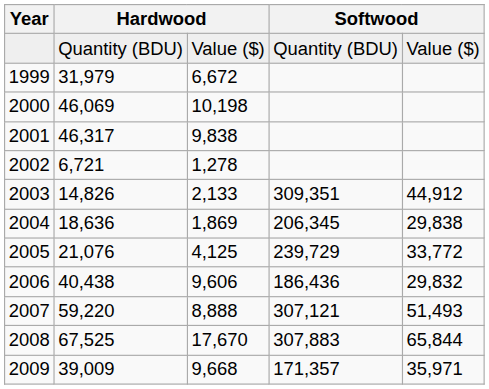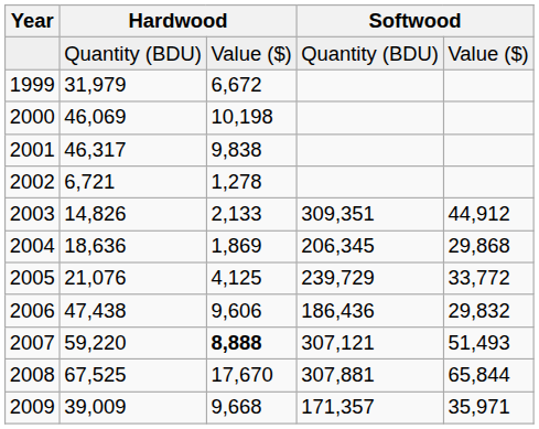 <table class="wikitable">
 <tr>
 <th>Year</th>
 <th colspan="2">Hardwood</th>
 <th colspan="2">Softwood</th>
 </tr>
 <tr>
 <td style="background:#efefef;"></td>
 <td style="background:#efefef;">Quantity (BDU)</td>
 <td style="background:#efefef;">Value ($)</td>
 <td style="background:#efefef;">Quantity (BDU)</td>
 <td style="background:#efefef;">Value ($)</td>
 </tr>
 <tr>
 <td>1999</td>
 <td>31,979</td>
 <td>6,672</td>
 <td></td>
 <td></td>
 </tr>
 <tr>
 <td>2000</td>
 <td>46,069</td>
 <td>10,198</td>
 <td></td>
 <td></td>
 </tr>
 <tr>
 <td>2001</td>
 <td>46,317</td>
 <td>9,838</td>
 <td></td>
 <td></td>
 </tr>
 <tr>
 <td>2002</td>
 <td>6,721</td>
 <td>1,278</td>
 <td></td>
 <td></td>
 </tr>
 <tr>
 <td>2003</td>
 <td>14,826</td>
 <td>2,133</td>
 <td>309,351</td>
 <td>44,912</td>
 </tr>
 <tr>
 <td>2004</td>
 <td>18,636</td>
 <td>1,869</td>
 <td>206,345</td>
-<td>29,838</td>
+<td>29,868</td>
 </tr>
 <tr>
 <td>2005</td>
 <td>21,076</td>
 <td>4,125</td>
 <td>239,729</td>
 <td>33,772</td>
 </tr>
 <tr>
 <td>2006</td>
-<td>40,438</td>
+<td>47,438</td>
 <td>9,606</td>
 <td>186,436</td>
 <td>29,832</td>
 </tr>
 <tr>
 <td>2007</td>
 <td>59,220</td>
-<td>8,888</td>
+<td><strong>8,888</strong></td>
 <td>307,121</td>
 <td>51,493</td>
 </tr>
 <tr>
 <td>2008</td>
 <td>67,525</td>
 <td>17,670</td>
-<td>307,883</td>
+<td>307,881</td>
 <td>65,844</td>
 </tr>
 <tr>
 <td>2009</td>
 <td>39,009</td>
 <td>9,668</td>
 <td>171,357</td>
 <td>35,971</td>
 </tr>
 </table>
